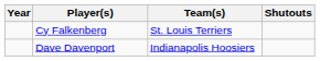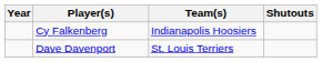 <table class="wikitable sortable">
 <tr>
 <th>Year</th>
 <th>Player(s)</th>
 <th>Team(s)</th>
 <th>Shutouts</th>
 </tr>
 <tr>
 <td></td>
 <td width = "160px"><a href='#'>Cy Falkenberg</a></td>
-<td><a href='#'>St. Louis Terriers</a></td>
+<td width = "160px"><a href='#'>Indianapolis Hoosiers</a></td>
 <td></td>
 </tr>
 <tr>
 <td></td>
 <td><a href='#'>Dave Davenport</a></td>
-<td width = "160px"><a href='#'>Indianapolis Hoosiers</a></td>
+<td><a href='#'>St. Louis Terriers</a></td>
 <td></td>
 </tr>
 </table>
